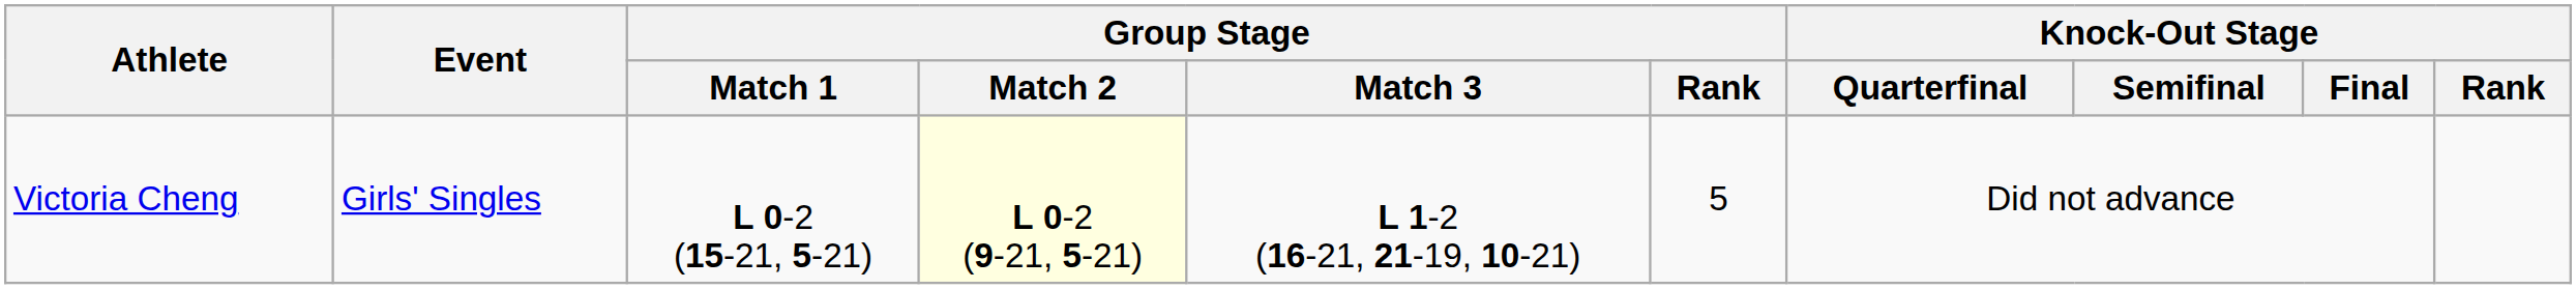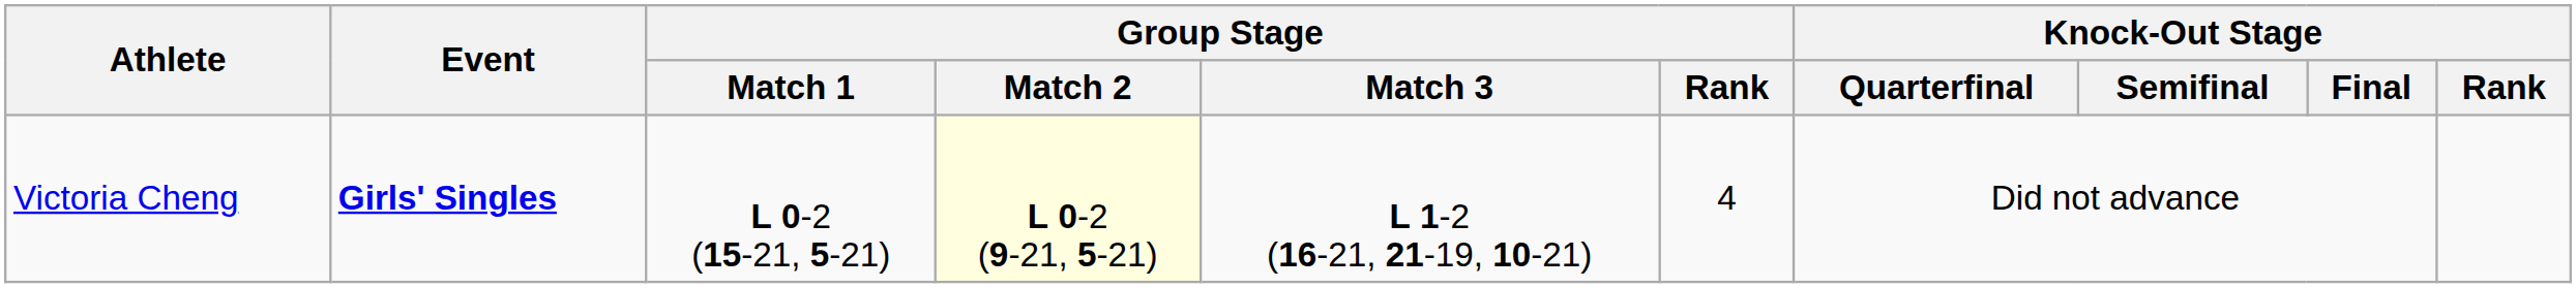 <table class="wikitable" width="85%" style="text-align:left; font-size:90%">
 <tr>
 <th rowspan=2>Athlete</th>
 <th rowspan=2>Event</th>
 <th colspan=4>Group Stage</th>
 <th colspan=4>Knock-Out Stage</th>
 </tr>
 <tr>
 <th>Match 1</th>
 <th>Match 2</th>
 <th>Match 3</th>
 <th>Rank</th>
 <th>Quarterfinal</th>
 <th>Semifinal</th>
 <th>Final</th>
 <th>Rank</th>
 </tr>
 <tr>
 <td><a href='#'>Victoria Cheng</a></td>
-<td><a href='#'>Girls' Singles</a></td>
+<td><strong><a href='#'>Girls' Singles</a></strong></td>
 <td align=center> <br><br><strong>L</strong> <strong>0</strong>-2 <br> (<strong>15</strong>-21, <strong>5</strong>-21)</td>
 <td align=center style="background: lightyellow;"> <br><br><strong>L</strong> <strong>0</strong>-2<br> (<strong>9</strong>-21, <strong>5</strong>-21)</td>
 <td align=center> <br><br><strong>L</strong> <strong>1</strong>-2 <br> (<strong>16</strong>-21, <strong>21</strong>-19, <strong>10</strong>-21)</td>
-<td align=center>5</td>
+<td align=center>4</td>
 <td colspan="3" align=center>Did not advance</td>
 <td></td>
 </tr>
 </table>
